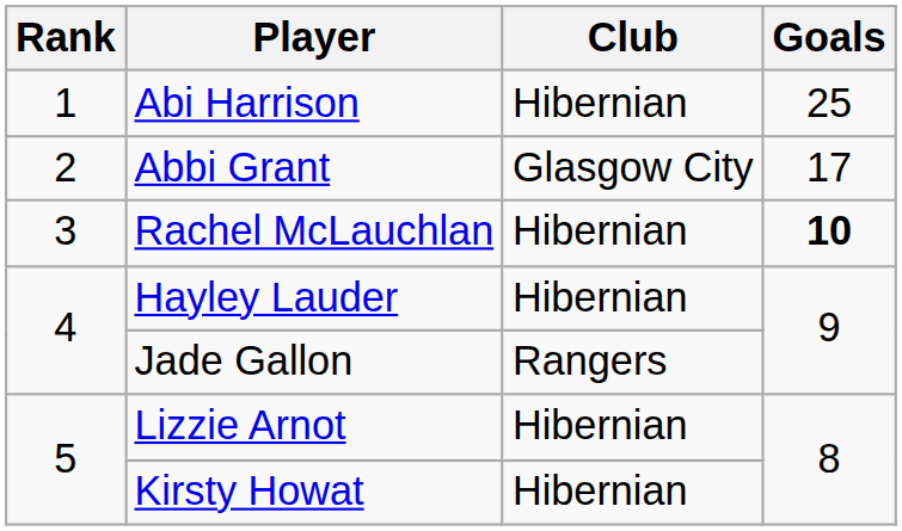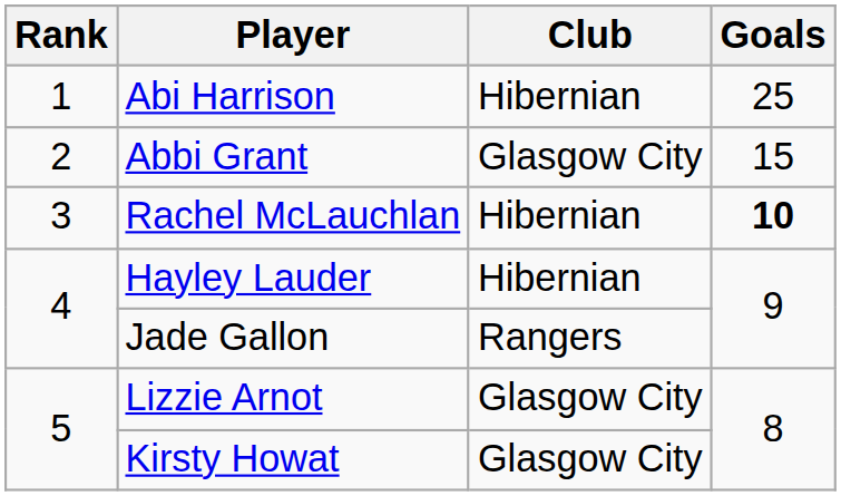 <table class="wikitable" style="text-align:center">
 <tr>
 <th>Rank</th>
 <th>Player</th>
 <th>Club</th>
 <th>Goals</th>
 </tr>
 <tr>
 <td>1</td>
 <td align="left"> <a href='#'>Abi Harrison</a></td>
 <td align="left">Hibernian</td>
 <td>25</td>
 </tr>
 <tr>
 <td>2</td>
 <td align="left"> <a href='#'>Abbi Grant</a></td>
 <td align="left">Glasgow City</td>
-<td>17</td>
+<td>15</td>
 </tr>
 <tr>
 <td>3</td>
 <td align="left"> <a href='#'>Rachel McLauchlan</a></td>
 <td align="left">Hibernian</td>
 <td><strong>10</strong></td>
 </tr>
 <tr>
 <td rowspan="2">4</td>
 <td align="left"> <a href='#'>Hayley Lauder</a></td>
 <td align="left">Hibernian</td>
 <td rowspan="2">9</td>
 </tr>
 <tr>
 <td align="left"> Jade Gallon</td>
 <td align="left">Rangers</td>
 </tr>
 <tr>
 <td rowspan="2">5</td>
 <td align="left"> <a href='#'>Lizzie Arnot</a></td>
-<td align="left">Hibernian</td>
+<td align="left">Glasgow City</td>
 <td rowspan="2">8</td>
 </tr>
 <tr>
 <td align="left"> <a href='#'>Kirsty Howat</a></td>
-<td align="left">Hibernian</td>
+<td align="left">Glasgow City</td>
 </tr>
 </table>
